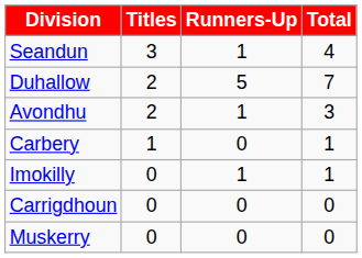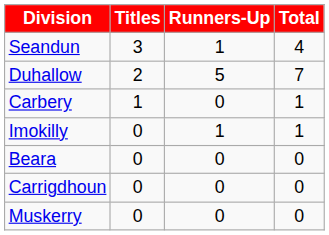 <table class="wikitable sortable" style="text-align:center">
 <tr>
 <th style="background:red;color:white">Division</th>
 <th style="background:red;color:white">Titles</th>
 <th style="background:red;color:white">Runners-Up</th>
 <th style="background:red;color:white">Total</th>
 </tr>
 <tr>
 <td style="text-align:left"> <a href='#'>Seandun</a></td>
 <td>3</td>
 <td>1</td>
 <td>4</td>
 </tr>
 <tr>
 <td style="text-align:left"> <a href='#'>Duhallow</a></td>
 <td>2</td>
 <td>5</td>
 <td>7</td>
 </tr>
 <tr>
-<td style="text-align:left"> <a href='#'>Avondhu</a></td>
-<td>2</td>
-<td>1</td>
-<td>3</td>
-</tr>
-<tr>
 <td style="text-align:left"> <a href='#'>Carbery</a></td>
 <td>1</td>
 <td>0</td>
 <td>1</td>
 </tr>
 <tr>
 <td style="text-align:left"> <a href='#'>Imokilly</a></td>
 <td>0</td>
 <td>1</td>
 <td>1</td>
+</tr>
+<tr>
+<td style="text-align:left"> <a href='#'>Beara</a></td>
+<td>0</td>
+<td>0</td>
+<td>0</td>
 </tr>
 <tr>
 <td style="text-align:left"> <a href='#'>Carrigdhoun</a></td>
 <td>0</td>
 <td>0</td>
 <td>0</td>
 </tr>
 <tr>
 <td style="text-align:left"> <a href='#'>Muskerry</a></td>
 <td>0</td>
 <td>0</td>
 <td>0</td>
 </tr>
 </table>
